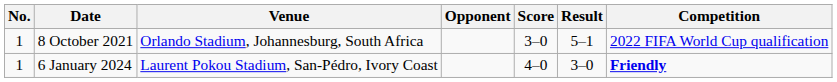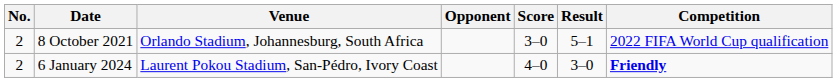 <table class="wikitable">
 <tr>
 <th scope="col">No.</th>
 <th scope="col">Date</th>
 <th scope="col">Venue</th>
 <th scope="col">Opponent</th>
 <th scope="col">Score</th>
 <th scope="col">Result</th>
 <th scope="col">Competition</th>
 </tr>
 <tr>
-<td align="center">1</td>
+<td align="center">2</td>
 <td>8 October 2021</td>
 <td><a href='#'>Orlando Stadium</a>, Johannesburg, South Africa</td>
 <td></td>
 <td align="center">3–0</td>
 <td align="center">5–1</td>
 <td><a href='#'>2022 FIFA World Cup qualification</a></td>
 </tr>
 <tr>
-<td align="center">1</td>
+<td align="center">2</td>
 <td>6 January 2024</td>
 <td><a href='#'>Laurent Pokou Stadium</a>, San-Pédro, Ivory Coast</td>
 <td></td>
 <td align="center">4–0</td>
 <td align="center">3–0</td>
 <td><strong><a href='#'>Friendly</a></strong></td>
 </tr>
 </table>
